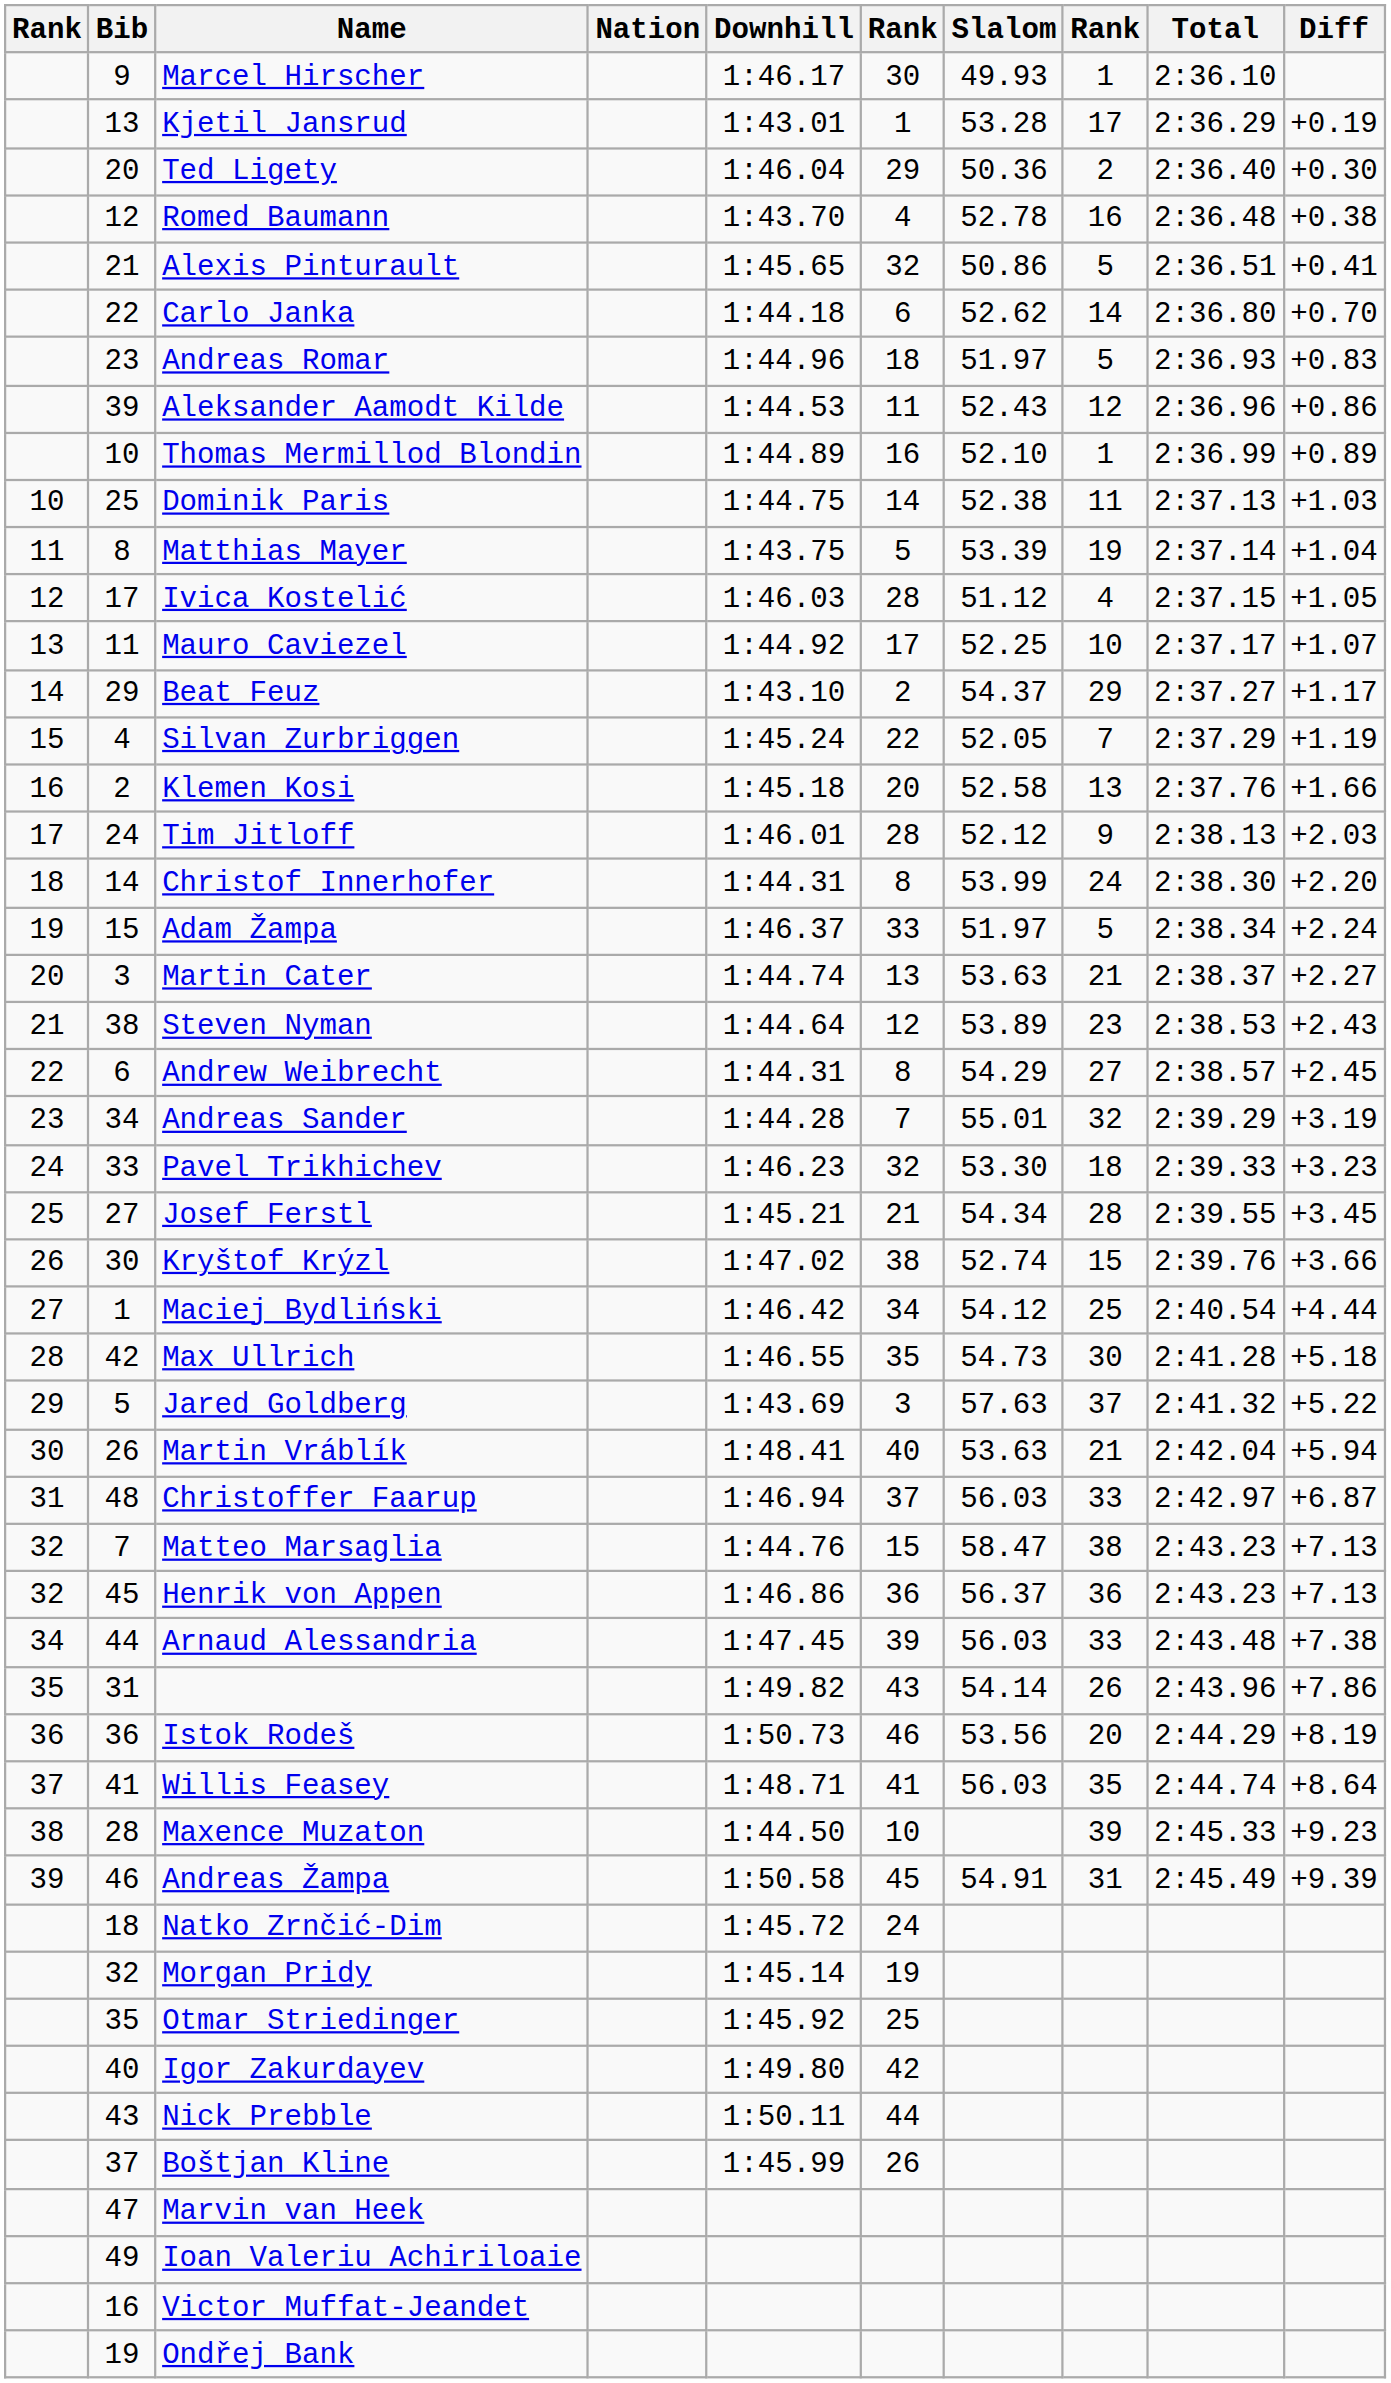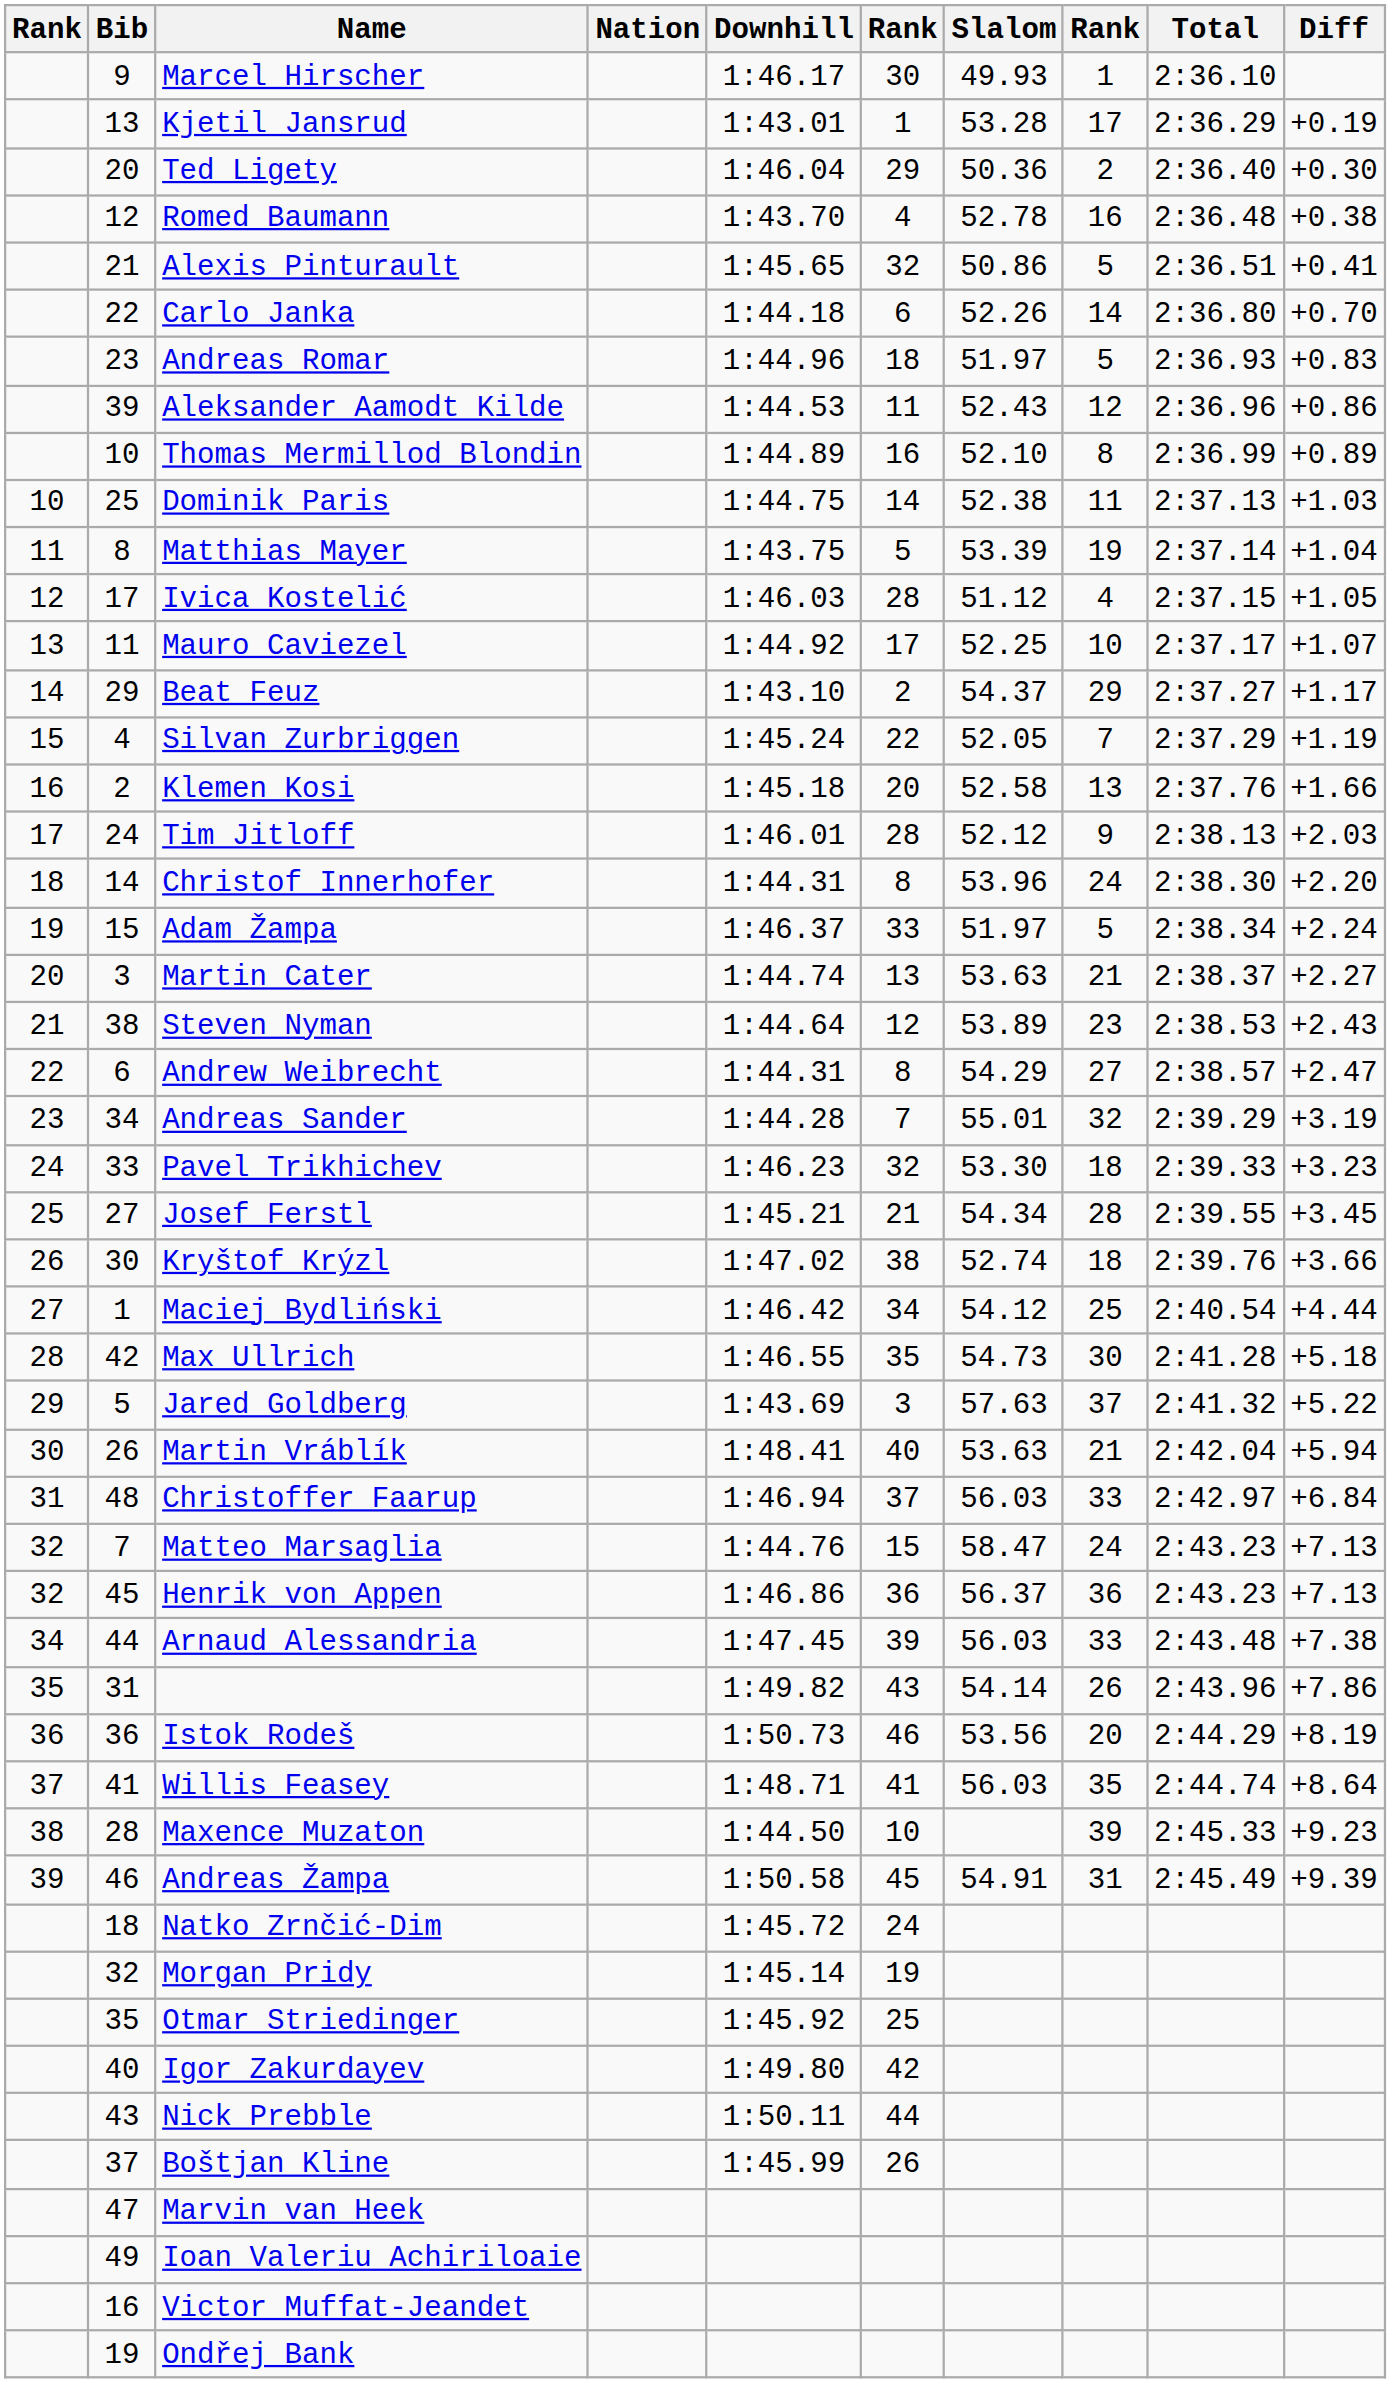 <table class="wikitable sortable" style="text-align:center">
 <tr>
 <th>Rank</th>
 <th>Bib</th>
 <th>Name</th>
 <th>Nation</th>
 <th>Downhill</th>
 <th>Rank</th>
 <th>Slalom</th>
 <th>Rank</th>
 <th>Total</th>
 <th>Diff</th>
 </tr>
 <tr>
 <td></td>
 <td>9</td>
 <td align=left><a href='#'>Marcel Hirscher</a></td>
 <td align=left></td>
 <td>1:46.17</td>
 <td>30</td>
 <td>49.93</td>
 <td>1</td>
 <td>2:36.10</td>
 <td></td>
 </tr>
 <tr>
 <td></td>
 <td>13</td>
 <td align=left><a href='#'>Kjetil Jansrud</a></td>
 <td align=left></td>
 <td>1:43.01</td>
 <td>1</td>
 <td>53.28</td>
 <td>17</td>
 <td>2:36.29</td>
 <td>+0.19</td>
 </tr>
 <tr>
 <td></td>
 <td>20</td>
 <td align=left><a href='#'>Ted Ligety</a></td>
 <td align=left></td>
 <td>1:46.04</td>
 <td>29</td>
 <td>50.36</td>
 <td>2</td>
 <td>2:36.40</td>
 <td>+0.30</td>
 </tr>
 <tr>
 <td></td>
 <td>12</td>
 <td align=left><a href='#'>Romed Baumann</a></td>
 <td align=left></td>
 <td>1:43.70</td>
 <td>4</td>
 <td>52.78</td>
 <td>16</td>
 <td>2:36.48</td>
 <td>+0.38</td>
 </tr>
 <tr>
 <td></td>
 <td>21</td>
 <td align=left><a href='#'>Alexis Pinturault</a></td>
 <td align=left></td>
 <td>1:45.65</td>
 <td>32</td>
 <td>50.86</td>
 <td>5</td>
 <td>2:36.51</td>
 <td>+0.41</td>
 </tr>
 <tr>
 <td></td>
 <td>22</td>
 <td align=left><a href='#'>Carlo Janka</a></td>
 <td align=left></td>
 <td>1:44.18</td>
 <td>6</td>
-<td>52.62</td>
+<td>52.26</td>
 <td>14</td>
 <td>2:36.80</td>
 <td>+0.70</td>
 </tr>
 <tr>
 <td></td>
 <td>23</td>
 <td align=left><a href='#'>Andreas Romar</a></td>
 <td align=left></td>
 <td>1:44.96</td>
 <td>18</td>
 <td>51.97</td>
 <td>5</td>
 <td>2:36.93</td>
 <td>+0.83</td>
 </tr>
 <tr>
 <td></td>
 <td>39</td>
 <td align=left><a href='#'>Aleksander Aamodt Kilde</a></td>
 <td align=left></td>
 <td>1:44.53</td>
 <td>11</td>
 <td>52.43</td>
 <td>12</td>
 <td>2:36.96</td>
 <td>+0.86</td>
 </tr>
 <tr>
 <td></td>
 <td>10</td>
 <td align=left><a href='#'>Thomas Mermillod Blondin</a></td>
 <td align=left></td>
 <td>1:44.89</td>
 <td>16</td>
 <td>52.10</td>
-<td>1</td>
+<td>8</td>
 <td>2:36.99</td>
 <td>+0.89</td>
 </tr>
 <tr>
 <td>10</td>
 <td>25</td>
 <td align=left><a href='#'>Dominik Paris</a></td>
 <td align=left></td>
 <td>1:44.75</td>
 <td>14</td>
 <td>52.38</td>
 <td>11</td>
 <td>2:37.13</td>
 <td>+1.03</td>
 </tr>
 <tr>
 <td>11</td>
 <td>8</td>
 <td align=left><a href='#'>Matthias Mayer</a></td>
 <td align=left></td>
 <td>1:43.75</td>
 <td>5</td>
 <td>53.39</td>
 <td>19</td>
 <td>2:37.14</td>
 <td>+1.04</td>
 </tr>
 <tr>
 <td>12</td>
 <td>17</td>
 <td align=left><a href='#'>Ivica Kostelić</a></td>
 <td align=left></td>
 <td>1:46.03</td>
 <td>28</td>
 <td>51.12</td>
 <td>4</td>
 <td>2:37.15</td>
 <td>+1.05</td>
 </tr>
 <tr>
 <td>13</td>
 <td>11</td>
 <td align=left><a href='#'>Mauro Caviezel</a></td>
 <td align=left></td>
 <td>1:44.92</td>
 <td>17</td>
 <td>52.25</td>
 <td>10</td>
 <td>2:37.17</td>
 <td>+1.07</td>
 </tr>
 <tr>
 <td>14</td>
 <td>29</td>
 <td align=left><a href='#'>Beat Feuz</a></td>
 <td align=left></td>
 <td>1:43.10</td>
 <td>2</td>
 <td>54.37</td>
 <td>29</td>
 <td>2:37.27</td>
 <td>+1.17</td>
 </tr>
 <tr>
 <td>15</td>
 <td>4</td>
 <td align=left><a href='#'>Silvan Zurbriggen</a></td>
 <td align=left></td>
 <td>1:45.24</td>
 <td>22</td>
 <td>52.05</td>
 <td>7</td>
 <td>2:37.29</td>
 <td>+1.19</td>
 </tr>
 <tr>
 <td>16</td>
 <td>2</td>
 <td align=left><a href='#'>Klemen Kosi</a></td>
 <td align=left></td>
 <td>1:45.18</td>
 <td>20</td>
 <td>52.58</td>
 <td>13</td>
 <td>2:37.76</td>
 <td>+1.66</td>
 </tr>
 <tr>
 <td>17</td>
 <td>24</td>
 <td align=left><a href='#'>Tim Jitloff</a></td>
 <td align=left></td>
 <td>1:46.01</td>
 <td>28</td>
 <td>52.12</td>
 <td>9</td>
 <td>2:38.13</td>
 <td>+2.03</td>
 </tr>
 <tr>
 <td>18</td>
 <td>14</td>
 <td align=left><a href='#'>Christof Innerhofer</a></td>
 <td align=left></td>
 <td>1:44.31</td>
 <td>8</td>
-<td>53.99</td>
+<td>53.96</td>
 <td>24</td>
 <td>2:38.30</td>
 <td>+2.20</td>
 </tr>
 <tr>
 <td>19</td>
 <td>15</td>
 <td align=left><a href='#'>Adam Žampa</a></td>
 <td align=left></td>
 <td>1:46.37</td>
 <td>33</td>
 <td>51.97</td>
 <td>5</td>
 <td>2:38.34</td>
 <td>+2.24</td>
 </tr>
 <tr>
 <td>20</td>
 <td>3</td>
 <td align=left><a href='#'>Martin Cater</a></td>
 <td align=left></td>
 <td>1:44.74</td>
 <td>13</td>
 <td>53.63</td>
 <td>21</td>
 <td>2:38.37</td>
 <td>+2.27</td>
 </tr>
 <tr>
 <td>21</td>
 <td>38</td>
 <td align=left><a href='#'>Steven Nyman</a></td>
 <td align=left></td>
 <td>1:44.64</td>
 <td>12</td>
 <td>53.89</td>
 <td>23</td>
 <td>2:38.53</td>
 <td>+2.43</td>
 </tr>
 <tr>
 <td>22</td>
 <td>6</td>
 <td align=left><a href='#'>Andrew Weibrecht</a></td>
 <td align=left></td>
 <td>1:44.31</td>
 <td>8</td>
 <td>54.29</td>
 <td>27</td>
 <td>2:38.57</td>
-<td>+2.45</td>
+<td>+2.47</td>
 </tr>
 <tr>
 <td>23</td>
 <td>34</td>
 <td align=left><a href='#'>Andreas Sander</a></td>
 <td align=left></td>
 <td>1:44.28</td>
 <td>7</td>
 <td>55.01</td>
 <td>32</td>
 <td>2:39.29</td>
 <td>+3.19</td>
 </tr>
 <tr>
 <td>24</td>
 <td>33</td>
 <td align=left><a href='#'>Pavel Trikhichev</a></td>
 <td align=left></td>
 <td>1:46.23</td>
 <td>32</td>
 <td>53.30</td>
 <td>18</td>
 <td>2:39.33</td>
 <td>+3.23</td>
 </tr>
 <tr>
 <td>25</td>
 <td>27</td>
 <td align=left><a href='#'>Josef Ferstl</a></td>
 <td align=left></td>
 <td>1:45.21</td>
 <td>21</td>
 <td>54.34</td>
 <td>28</td>
 <td>2:39.55</td>
 <td>+3.45</td>
 </tr>
 <tr>
 <td>26</td>
 <td>30</td>
 <td align=left><a href='#'>Kryštof Krýzl</a></td>
 <td align=left></td>
 <td>1:47.02</td>
 <td>38</td>
 <td>52.74</td>
-<td>15</td>
+<td>18</td>
 <td>2:39.76</td>
 <td>+3.66</td>
 </tr>
 <tr>
 <td>27</td>
 <td>1</td>
 <td align=left><a href='#'>Maciej Bydliński</a></td>
 <td align=left></td>
 <td>1:46.42</td>
 <td>34</td>
 <td>54.12</td>
 <td>25</td>
 <td>2:40.54</td>
 <td>+4.44</td>
 </tr>
 <tr>
 <td>28</td>
 <td>42</td>
 <td align=left><a href='#'>Max Ullrich</a></td>
 <td align=left></td>
 <td>1:46.55</td>
 <td>35</td>
 <td>54.73</td>
 <td>30</td>
 <td>2:41.28</td>
 <td>+5.18</td>
 </tr>
 <tr>
 <td>29</td>
 <td>5</td>
 <td align=left><a href='#'>Jared Goldberg</a></td>
 <td align=left></td>
 <td>1:43.69</td>
 <td>3</td>
 <td>57.63</td>
 <td>37</td>
 <td>2:41.32</td>
 <td>+5.22</td>
 </tr>
 <tr>
 <td>30</td>
 <td>26</td>
 <td align=left><a href='#'>Martin Vráblík</a></td>
 <td align=left></td>
 <td>1:48.41</td>
 <td>40</td>
 <td>53.63</td>
 <td>21</td>
 <td>2:42.04</td>
 <td>+5.94</td>
 </tr>
 <tr>
 <td>31</td>
 <td>48</td>
 <td align=left><a href='#'>Christoffer Faarup</a></td>
 <td align=left></td>
 <td>1:46.94</td>
 <td>37</td>
 <td>56.03</td>
 <td>33</td>
 <td>2:42.97</td>
-<td>+6.87</td>
+<td>+6.84</td>
 </tr>
 <tr>
 <td>32</td>
 <td>7</td>
 <td align=left><a href='#'>Matteo Marsaglia</a></td>
 <td align=left></td>
 <td>1:44.76</td>
 <td>15</td>
 <td>58.47</td>
-<td>38</td>
+<td>24</td>
 <td>2:43.23</td>
 <td>+7.13</td>
 </tr>
 <tr>
 <td>32</td>
 <td>45</td>
 <td align=left><a href='#'>Henrik von Appen</a></td>
 <td align=left></td>
 <td>1:46.86</td>
 <td>36</td>
 <td>56.37</td>
 <td>36</td>
 <td>2:43.23</td>
 <td>+7.13</td>
 </tr>
 <tr>
 <td>34</td>
 <td>44</td>
 <td align=left><a href='#'>Arnaud Alessandria</a></td>
 <td align=left></td>
 <td>1:47.45</td>
 <td>39</td>
 <td>56.03</td>
 <td>33</td>
 <td>2:43.48</td>
 <td>+7.38</td>
 </tr>
 <tr>
 <td>35</td>
 <td>31</td>
 <td align=left></td>
 <td align=left></td>
 <td>1:49.82</td>
 <td>43</td>
 <td>54.14</td>
 <td>26</td>
 <td>2:43.96</td>
 <td>+7.86</td>
 </tr>
 <tr>
 <td>36</td>
 <td>36</td>
 <td align=left><a href='#'>Istok Rodeš</a></td>
 <td align=left></td>
 <td>1:50.73</td>
 <td>46</td>
 <td>53.56</td>
 <td>20</td>
 <td>2:44.29</td>
 <td>+8.19</td>
 </tr>
 <tr>
 <td>37</td>
 <td>41</td>
 <td align=left><a href='#'>Willis Feasey</a></td>
 <td align=left></td>
 <td>1:48.71</td>
 <td>41</td>
 <td>56.03</td>
 <td>35</td>
 <td>2:44.74</td>
 <td>+8.64</td>
 </tr>
 <tr>
 <td>38</td>
 <td>28</td>
 <td align=left><a href='#'>Maxence Muzaton</a></td>
 <td align=left></td>
 <td>1:44.50</td>
 <td>10</td>
 <td></td>
 <td>39</td>
 <td>2:45.33</td>
 <td>+9.23</td>
 </tr>
 <tr>
 <td>39</td>
 <td>46</td>
 <td align=left><a href='#'>Andreas Žampa</a></td>
 <td align=left></td>
 <td>1:50.58</td>
 <td>45</td>
 <td>54.91</td>
 <td>31</td>
 <td>2:45.49</td>
 <td>+9.39</td>
 </tr>
 <tr>
 <td></td>
 <td>18</td>
 <td align=left><a href='#'>Natko Zrnčić-Dim</a></td>
 <td align=left></td>
 <td>1:45.72</td>
 <td>24</td>
 <td></td>
 <td></td>
 <td></td>
 <td></td>
 </tr>
 <tr>
 <td></td>
 <td>32</td>
 <td align=left><a href='#'>Morgan Pridy</a></td>
 <td align=left></td>
 <td>1:45.14</td>
 <td>19</td>
 <td></td>
 <td></td>
 <td></td>
 <td></td>
 </tr>
 <tr>
 <td></td>
 <td>35</td>
 <td align=left><a href='#'>Otmar Striedinger</a></td>
 <td align=left></td>
 <td>1:45.92</td>
 <td>25</td>
 <td></td>
 <td></td>
 <td></td>
 <td></td>
 </tr>
 <tr>
 <td></td>
 <td>40</td>
 <td align=left><a href='#'>Igor Zakurdayev</a></td>
 <td align=left></td>
 <td>1:49.80</td>
 <td>42</td>
 <td></td>
 <td></td>
 <td></td>
 <td></td>
 </tr>
 <tr>
 <td></td>
 <td>43</td>
 <td align=left><a href='#'>Nick Prebble</a></td>
 <td align=left></td>
 <td>1:50.11</td>
 <td>44</td>
 <td></td>
 <td></td>
 <td></td>
 <td></td>
 </tr>
 <tr>
 <td></td>
 <td>37</td>
 <td align=left><a href='#'>Boštjan Kline</a></td>
 <td align=left></td>
 <td>1:45.99</td>
 <td>26</td>
 <td></td>
 <td></td>
 <td></td>
 <td></td>
 </tr>
 <tr>
 <td></td>
 <td>47</td>
 <td align=left><a href='#'>Marvin van Heek</a></td>
 <td align=left></td>
 <td></td>
 <td></td>
 <td></td>
 <td></td>
 <td></td>
 <td></td>
 </tr>
 <tr>
 <td></td>
 <td>49</td>
 <td align=left><a href='#'>Ioan Valeriu Achiriloaie</a></td>
 <td align=left></td>
 <td></td>
 <td></td>
 <td></td>
 <td></td>
 <td></td>
 <td></td>
 </tr>
 <tr>
 <td></td>
 <td>16</td>
 <td align=left><a href='#'>Victor Muffat-Jeandet</a></td>
 <td align=left></td>
 <td></td>
 <td></td>
 <td></td>
 <td></td>
 <td></td>
 <td></td>
 </tr>
 <tr>
 <td></td>
 <td>19</td>
 <td align=left><a href='#'>Ondřej Bank</a></td>
 <td align=left></td>
 <td></td>
 <td></td>
 <td></td>
 <td></td>
 <td></td>
 <td></td>
 </tr>
 </table>
